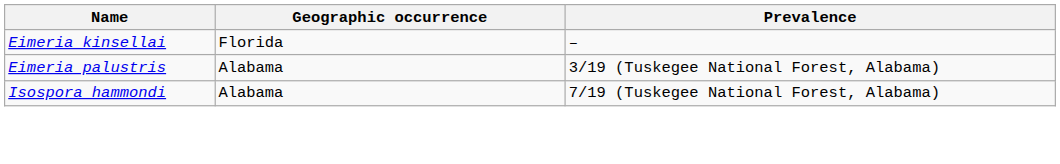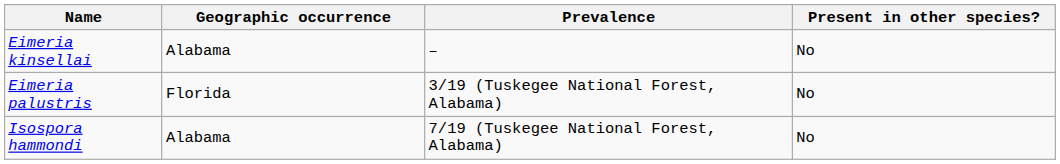 <table class="wikitable" style="width: 100%">
 <tr>
 <th width="15%">Name</th>
 <th width="25%">Geographic occurrence</th>
 <th width="35%">Prevalence</th>
+<th width="25%">Present in other species?</th>
 </tr>
 <tr>
 <td><em><a href='#'>Eimeria kinsellai</a></em></td>
-<td>Florida</td>
+<td>Alabama</td>
 <td>–</td>
+<td>No</td>
 </tr>
 <tr>
 <td><em><a href='#'>Eimeria palustris</a></em></td>
-<td>Alabama</td>
+<td>Florida</td>
 <td>3/19 (Tuskegee National Forest, Alabama)</td>
+<td>No</td>
 </tr>
 <tr>
 <td><em><a href='#'>Isospora hammondi</a></em></td>
 <td>Alabama</td>
 <td>7/19 (Tuskegee National Forest, Alabama)</td>
+<td>No</td>
 </tr>
 </table>
